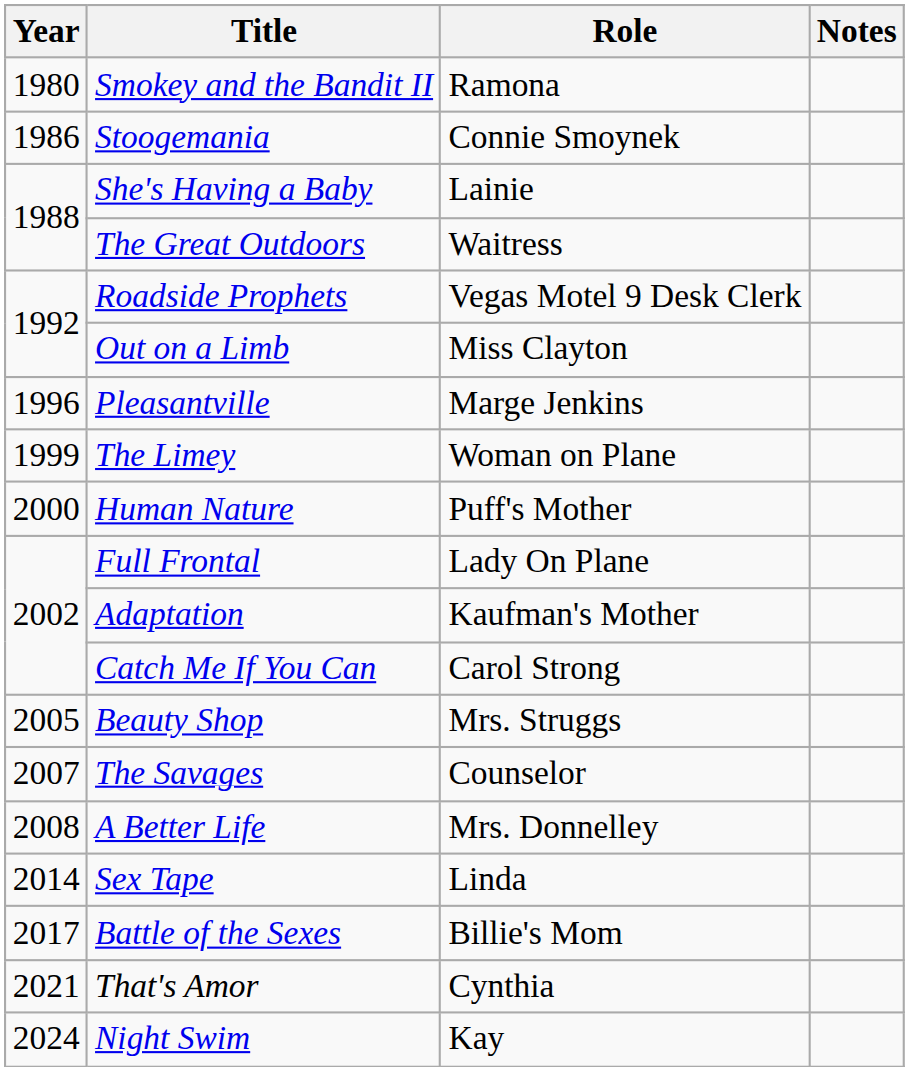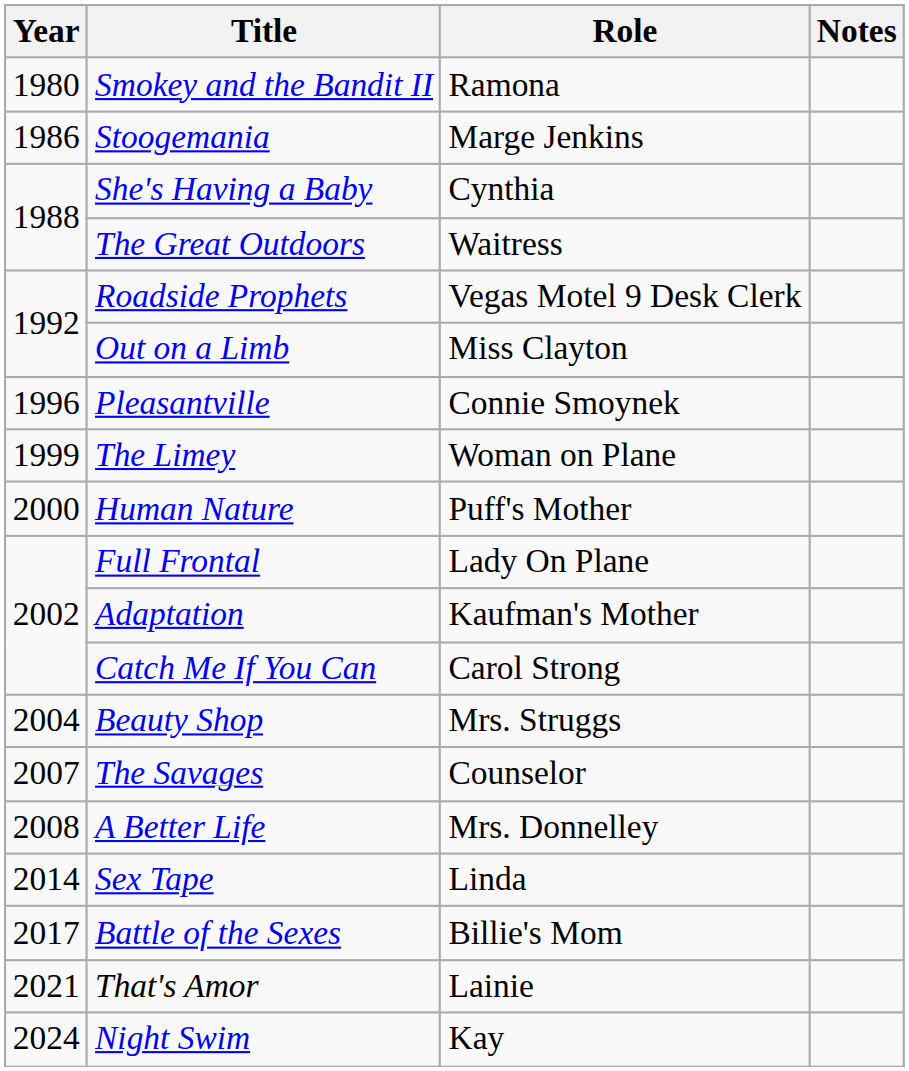 <table class="wikitable sortable">
 <tr>
 <th>Year</th>
 <th>Title</th>
 <th>Role</th>
 <th class="unsortable">Notes</th>
 </tr>
 <tr>
 <td>1980</td>
 <td><em><a href='#'>Smokey and the Bandit II</a></em></td>
 <td>Ramona</td>
 <td></td>
 </tr>
 <tr>
 <td>1986</td>
 <td><em><a href='#'>Stoogemania</a></em></td>
-<td>Connie Smoynek</td>
+<td>Marge Jenkins</td>
 <td></td>
 </tr>
 <tr>
 <td rowspan=2>1988</td>
 <td><em><a href='#'>She's Having a Baby</a></em></td>
-<td>Lainie</td>
+<td>Cynthia</td>
 <td></td>
 </tr>
 <tr>
 <td><em><a href='#'>The Great Outdoors</a></em></td>
 <td>Waitress</td>
 <td></td>
 </tr>
 <tr>
 <td rowspan=2>1992</td>
 <td><em><a href='#'>Roadside Prophets</a></em></td>
 <td>Vegas Motel 9 Desk Clerk</td>
 <td></td>
 </tr>
 <tr>
 <td><em><a href='#'>Out on a Limb</a></em></td>
 <td>Miss Clayton</td>
 <td></td>
 </tr>
 <tr>
 <td>1996</td>
 <td><em><a href='#'>Pleasantville</a></em></td>
-<td>Marge Jenkins</td>
+<td>Connie Smoynek</td>
 <td></td>
 </tr>
 <tr>
 <td>1999</td>
 <td><em><a href='#'>The Limey</a></em></td>
 <td>Woman on Plane</td>
 <td></td>
 </tr>
 <tr>
 <td>2000</td>
 <td><em><a href='#'>Human Nature</a></em></td>
 <td>Puff's Mother</td>
 <td></td>
 </tr>
 <tr>
 <td rowspan=3>2002</td>
 <td><em><a href='#'>Full Frontal</a></em></td>
 <td>Lady On Plane</td>
 <td></td>
 </tr>
 <tr>
 <td><em><a href='#'>Adaptation</a></em></td>
 <td>Kaufman's Mother</td>
 <td></td>
 </tr>
 <tr>
 <td><em><a href='#'>Catch Me If You Can</a></em></td>
 <td>Carol Strong</td>
 <td></td>
 </tr>
 <tr>
-<td>2005</td>
+<td>2004</td>
 <td><em><a href='#'>Beauty Shop</a></em></td>
 <td>Mrs. Struggs</td>
 <td></td>
 </tr>
 <tr>
 <td>2007</td>
 <td><em><a href='#'>The Savages</a></em></td>
 <td>Counselor</td>
 <td></td>
 </tr>
 <tr>
 <td>2008</td>
 <td><em><a href='#'>A Better Life</a></em></td>
 <td>Mrs. Donnelley</td>
 <td></td>
 </tr>
 <tr>
 <td>2014</td>
 <td><em><a href='#'>Sex Tape</a></em></td>
 <td>Linda</td>
 <td></td>
 </tr>
 <tr>
 <td>2017</td>
 <td><em><a href='#'>Battle of the Sexes</a></em></td>
 <td>Billie's Mom</td>
 <td></td>
 </tr>
 <tr>
 <td>2021</td>
 <td><em>That's Amor</em></td>
-<td>Cynthia</td>
+<td>Lainie</td>
 <td></td>
 </tr>
 <tr>
 <td>2024</td>
 <td><em><a href='#'>Night Swim</a></em></td>
 <td>Kay</td>
 <td></td>
 </tr>
 </table>
